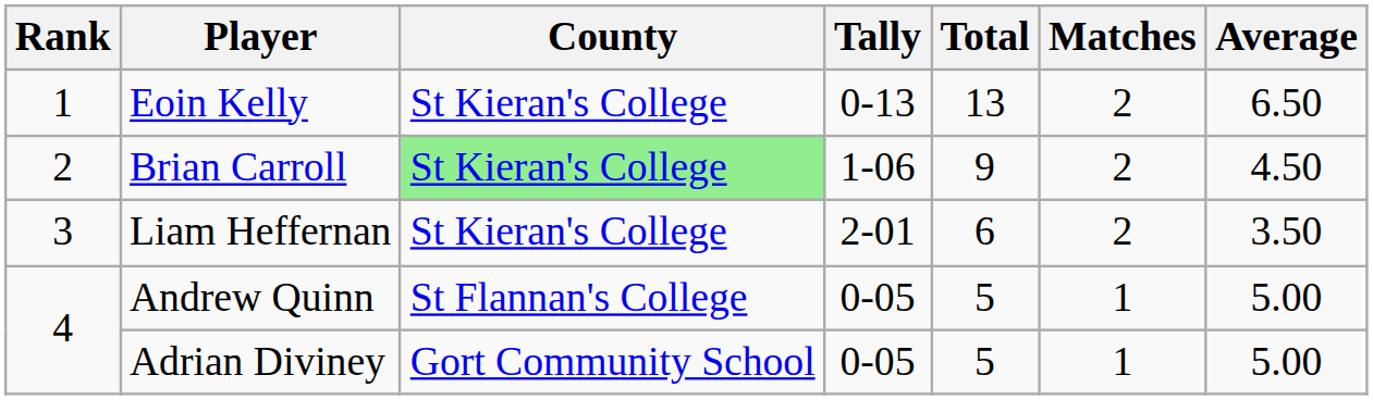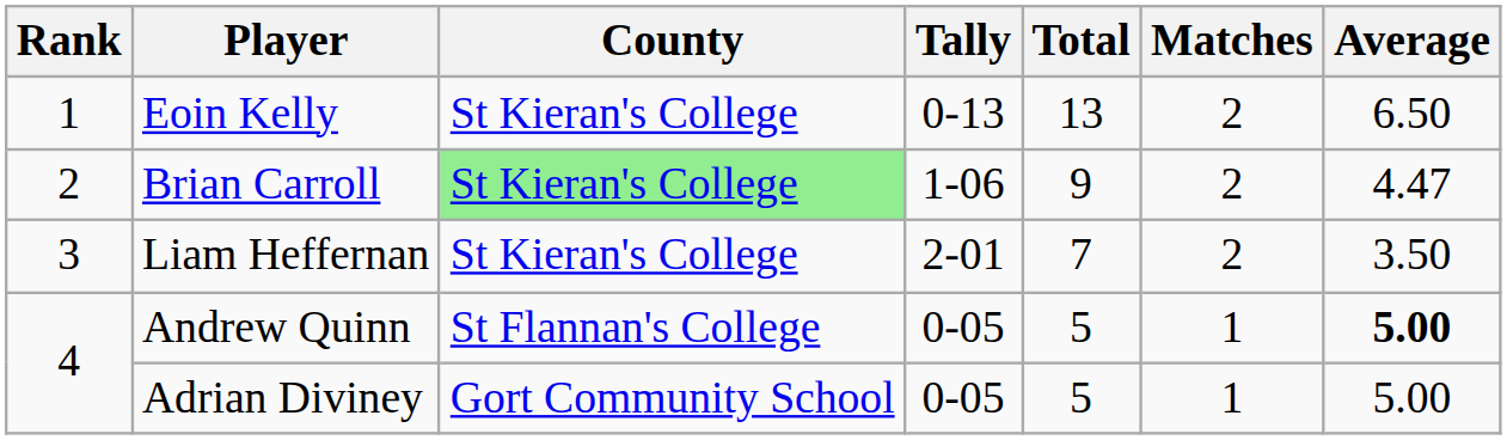 <table class="wikitable">
 <tr>
 <th>Rank</th>
 <th>Player</th>
 <th>County</th>
 <th>Tally</th>
 <th>Total</th>
 <th>Matches</th>
 <th>Average</th>
 </tr>
 <tr>
 <td rowspan=1 align=center>1</td>
 <td><a href='#'>Eoin Kelly</a></td>
 <td><a href='#'>St Kieran's College</a></td>
 <td align=center>0-13</td>
 <td align=center>13</td>
 <td align=center>2</td>
 <td align=center>6.50</td>
 </tr>
 <tr>
 <td rowspan=1 align=center>2</td>
 <td><a href='#'>Brian Carroll</a></td>
 <td style="background: lightgreen;"><a href='#'>St Kieran's College</a></td>
 <td align=center>1-06</td>
 <td align=center>9</td>
 <td align=center>2</td>
-<td align=center>4.50</td>
+<td align=center>4.47</td>
 </tr>
 <tr>
 <td rowspan=1 align=center>3</td>
 <td>Liam Heffernan</td>
 <td><a href='#'>St Kieran's College</a></td>
 <td align=center>2-01</td>
-<td align=center>6</td>
+<td align=center>7</td>
 <td align=center>2</td>
 <td align=center>3.50</td>
 </tr>
 <tr>
 <td rowspan=2 align=center>4</td>
 <td>Andrew Quinn</td>
 <td><a href='#'>St Flannan's College</a></td>
 <td align=center>0-05</td>
 <td align=center>5</td>
 <td align=center>1</td>
-<td align=center>5.00</td>
+<td align=center><strong>5.00</strong></td>
 </tr>
 <tr>
 <td>Adrian Diviney</td>
 <td><a href='#'>Gort Community School</a></td>
 <td align=center>0-05</td>
 <td align=center>5</td>
 <td align=center>1</td>
 <td align=center>5.00</td>
 </tr>
 </table>
